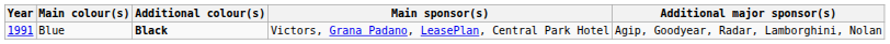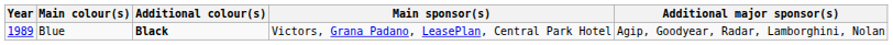 <table class="wikitable">
 <tr>
 <th>Year</th>
 <th>Main colour(s)</th>
 <th>Additional colour(s)</th>
 <th>Main sponsor(s)</th>
 <th>Additional major sponsor(s)</th>
 </tr>
 <tr>
-<td><a href='#'>1991</a></td>
+<td><a href='#'>1989</a></td>
 <td>Blue</td>
 <td><strong>Black</strong></td>
 <td>Victors, <a href='#'>Grana Padano</a>, <a href='#'>LeasePlan</a>, Central Park Hotel</td>
 <td>Agip, Goodyear, Radar, Lamborghini, Nolan</td>
 </tr>
 </table>
